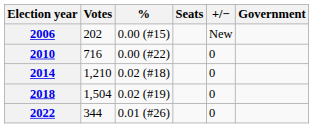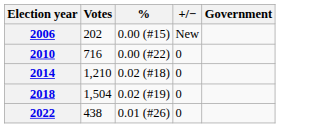 <table class=wikitable>
 <tr>
 <th>Election year</th>
 <th>Votes</th>
 <th>%</th>
-<th>Seats</th>
 <th>+/−</th>
 <th>Government</th>
 </tr>
 <tr>
 <th><a href='#'>2006</a></th>
 <td>202</td>
 <td>0.00 (#15)</td>
-<td></td>
 <td>New</td>
 <td></td>
 </tr>
 <tr>
 <th><a href='#'>2010</a></th>
 <td>716</td>
 <td>0.00 (#22)</td>
-<td></td>
 <td> 0</td>
 <td></td>
 </tr>
 <tr>
 <th><a href='#'>2014</a></th>
 <td>1,210</td>
 <td>0.02 (#18)</td>
-<td></td>
 <td> 0</td>
 <td></td>
 </tr>
 <tr>
 <th><a href='#'>2018</a></th>
 <td>1,504</td>
 <td>0.02 (#19)</td>
-<td></td>
 <td> 0</td>
 <td></td>
 </tr>
 <tr>
 <th><a href='#'>2022</a></th>
-<td>344</td>
+<td>438</td>
 <td>0.01 (#26)</td>
-<td></td>
 <td> 0</td>
 <td></td>
 </tr>
 </table>
